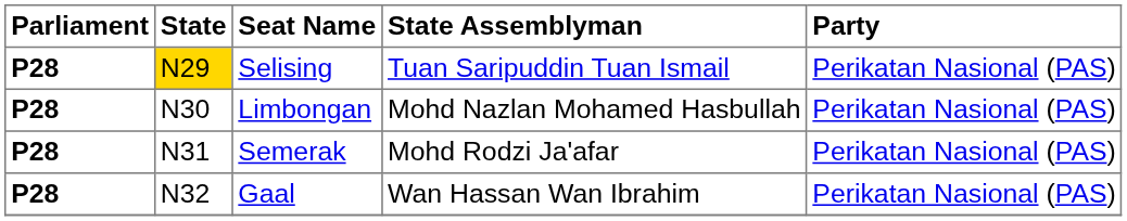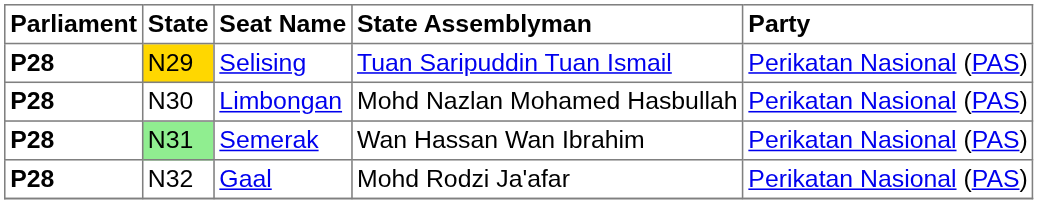 <table class="toccolours sortable" border="1" cellpadding="3" style="border-collapse:collapse; text-align: left;">
 <tr>
 <th align="center">Parliament</th>
 <th>State</th>
 <th>Seat Name</th>
 <th>State Assemblyman</th>
 <th>Party</th>
 </tr>
 <tr>
 <th align="left">P28</th>
 <td style="background: gold;">N29</td>
 <td><a href='#'>Selising</a></td>
 <td><a href='#'>Tuan Saripuddin Tuan Ismail</a></td>
 <td><a href='#'>Perikatan Nasional</a> (<a href='#'>PAS</a>)</td>
 </tr>
 <tr>
 <th align="left">P28</th>
 <td>N30</td>
 <td><a href='#'>Limbongan</a></td>
 <td>Mohd Nazlan Mohamed Hasbullah</td>
 <td><a href='#'>Perikatan Nasional</a> (<a href='#'>PAS</a>)</td>
 </tr>
 <tr>
 <th align="left">P28</th>
-<td>N31</td>
+<td style="background: lightgreen;">N31</td>
 <td><a href='#'>Semerak</a></td>
-<td>Mohd Rodzi Ja'afar</td>
+<td>Wan Hassan Wan Ibrahim</td>
 <td><a href='#'>Perikatan Nasional</a> (<a href='#'>PAS</a>)</td>
 </tr>
 <tr>
 <th align="left">P28</th>
 <td>N32</td>
 <td><a href='#'>Gaal</a></td>
-<td>Wan Hassan Wan Ibrahim</td>
+<td>Mohd Rodzi Ja'afar</td>
 <td><a href='#'>Perikatan Nasional</a> (<a href='#'>PAS</a>)</td>
 </tr>
 <tr>
 </tr>
 </table>
